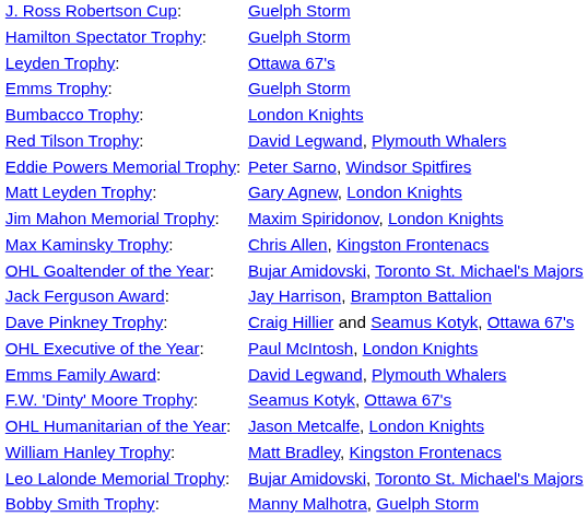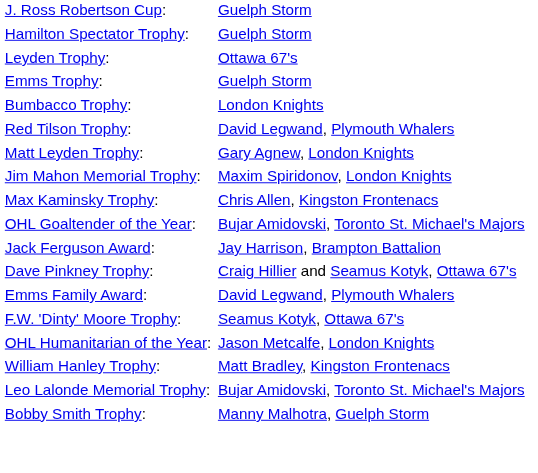 <table cellpadding="3" cellspacing="1">
 <tr>
 <td><a href='#'>J. Ross Robertson Cup</a>:</td>
 <td><a href='#'>Guelph Storm</a></td>
 </tr>
 <tr>
 <td><a href='#'>Hamilton Spectator Trophy</a>:</td>
 <td><a href='#'>Guelph Storm</a></td>
 </tr>
 <tr>
 <td><a href='#'>Leyden Trophy</a>:</td>
 <td><a href='#'>Ottawa 67's</a></td>
 </tr>
 <tr>
 <td><a href='#'>Emms Trophy</a>:</td>
 <td><a href='#'>Guelph Storm</a></td>
 </tr>
 <tr>
 <td><a href='#'>Bumbacco Trophy</a>:</td>
 <td><a href='#'>London Knights</a></td>
 </tr>
 <tr>
 <td><a href='#'>Red Tilson Trophy</a>:</td>
 <td><a href='#'>David Legwand</a>, <a href='#'>Plymouth Whalers</a></td>
 </tr>
 <tr>
-<td><a href='#'>Eddie Powers Memorial Trophy</a>:</td>
-<td><a href='#'>Peter Sarno</a>, <a href='#'>Windsor Spitfires</a></td>
-</tr>
-<tr>
 <td><a href='#'>Matt Leyden Trophy</a>:</td>
 <td><a href='#'>Gary Agnew</a>, <a href='#'>London Knights</a></td>
 </tr>
 <tr>
 <td><a href='#'>Jim Mahon Memorial Trophy</a>:</td>
 <td><a href='#'>Maxim Spiridonov</a>, <a href='#'>London Knights</a></td>
 </tr>
 <tr>
 <td><a href='#'>Max Kaminsky Trophy</a>:</td>
 <td><a href='#'>Chris Allen</a>, <a href='#'>Kingston Frontenacs</a></td>
 </tr>
 <tr>
 <td><a href='#'>OHL Goaltender of the Year</a>:</td>
 <td><a href='#'>Bujar Amidovski</a>, <a href='#'>Toronto St. Michael's Majors</a></td>
 </tr>
 <tr>
 <td><a href='#'>Jack Ferguson Award</a>:</td>
 <td><a href='#'>Jay Harrison</a>, <a href='#'>Brampton Battalion</a></td>
 </tr>
 <tr>
 <td><a href='#'>Dave Pinkney Trophy</a>:</td>
 <td><a href='#'>Craig Hillier</a> and <a href='#'>Seamus Kotyk</a>, <a href='#'>Ottawa 67's</a></td>
-</tr>
-<tr>
-<td><a href='#'>OHL Executive of the Year</a>:</td>
-<td><a href='#'>Paul McIntosh</a>, <a href='#'>London Knights</a></td>
 </tr>
 <tr>
 <td><a href='#'>Emms Family Award</a>:</td>
 <td><a href='#'>David Legwand</a>, <a href='#'>Plymouth Whalers</a></td>
 </tr>
 <tr>
 <td><a href='#'>F.W. 'Dinty' Moore Trophy</a>:</td>
 <td><a href='#'>Seamus Kotyk</a>, <a href='#'>Ottawa 67's</a></td>
 </tr>
 <tr>
 <td><a href='#'>OHL Humanitarian of the Year</a>:</td>
 <td><a href='#'>Jason Metcalfe</a>, <a href='#'>London Knights</a></td>
 </tr>
 <tr>
 <td><a href='#'>William Hanley Trophy</a>:</td>
 <td><a href='#'>Matt Bradley</a>, <a href='#'>Kingston Frontenacs</a></td>
 </tr>
 <tr>
 <td><a href='#'>Leo Lalonde Memorial Trophy</a>:</td>
 <td><a href='#'>Bujar Amidovski</a>, <a href='#'>Toronto St. Michael's Majors</a></td>
 </tr>
 <tr>
 <td><a href='#'>Bobby Smith Trophy</a>:</td>
 <td><a href='#'>Manny Malhotra</a>, <a href='#'>Guelph Storm</a></td>
 </tr>
 </table>
